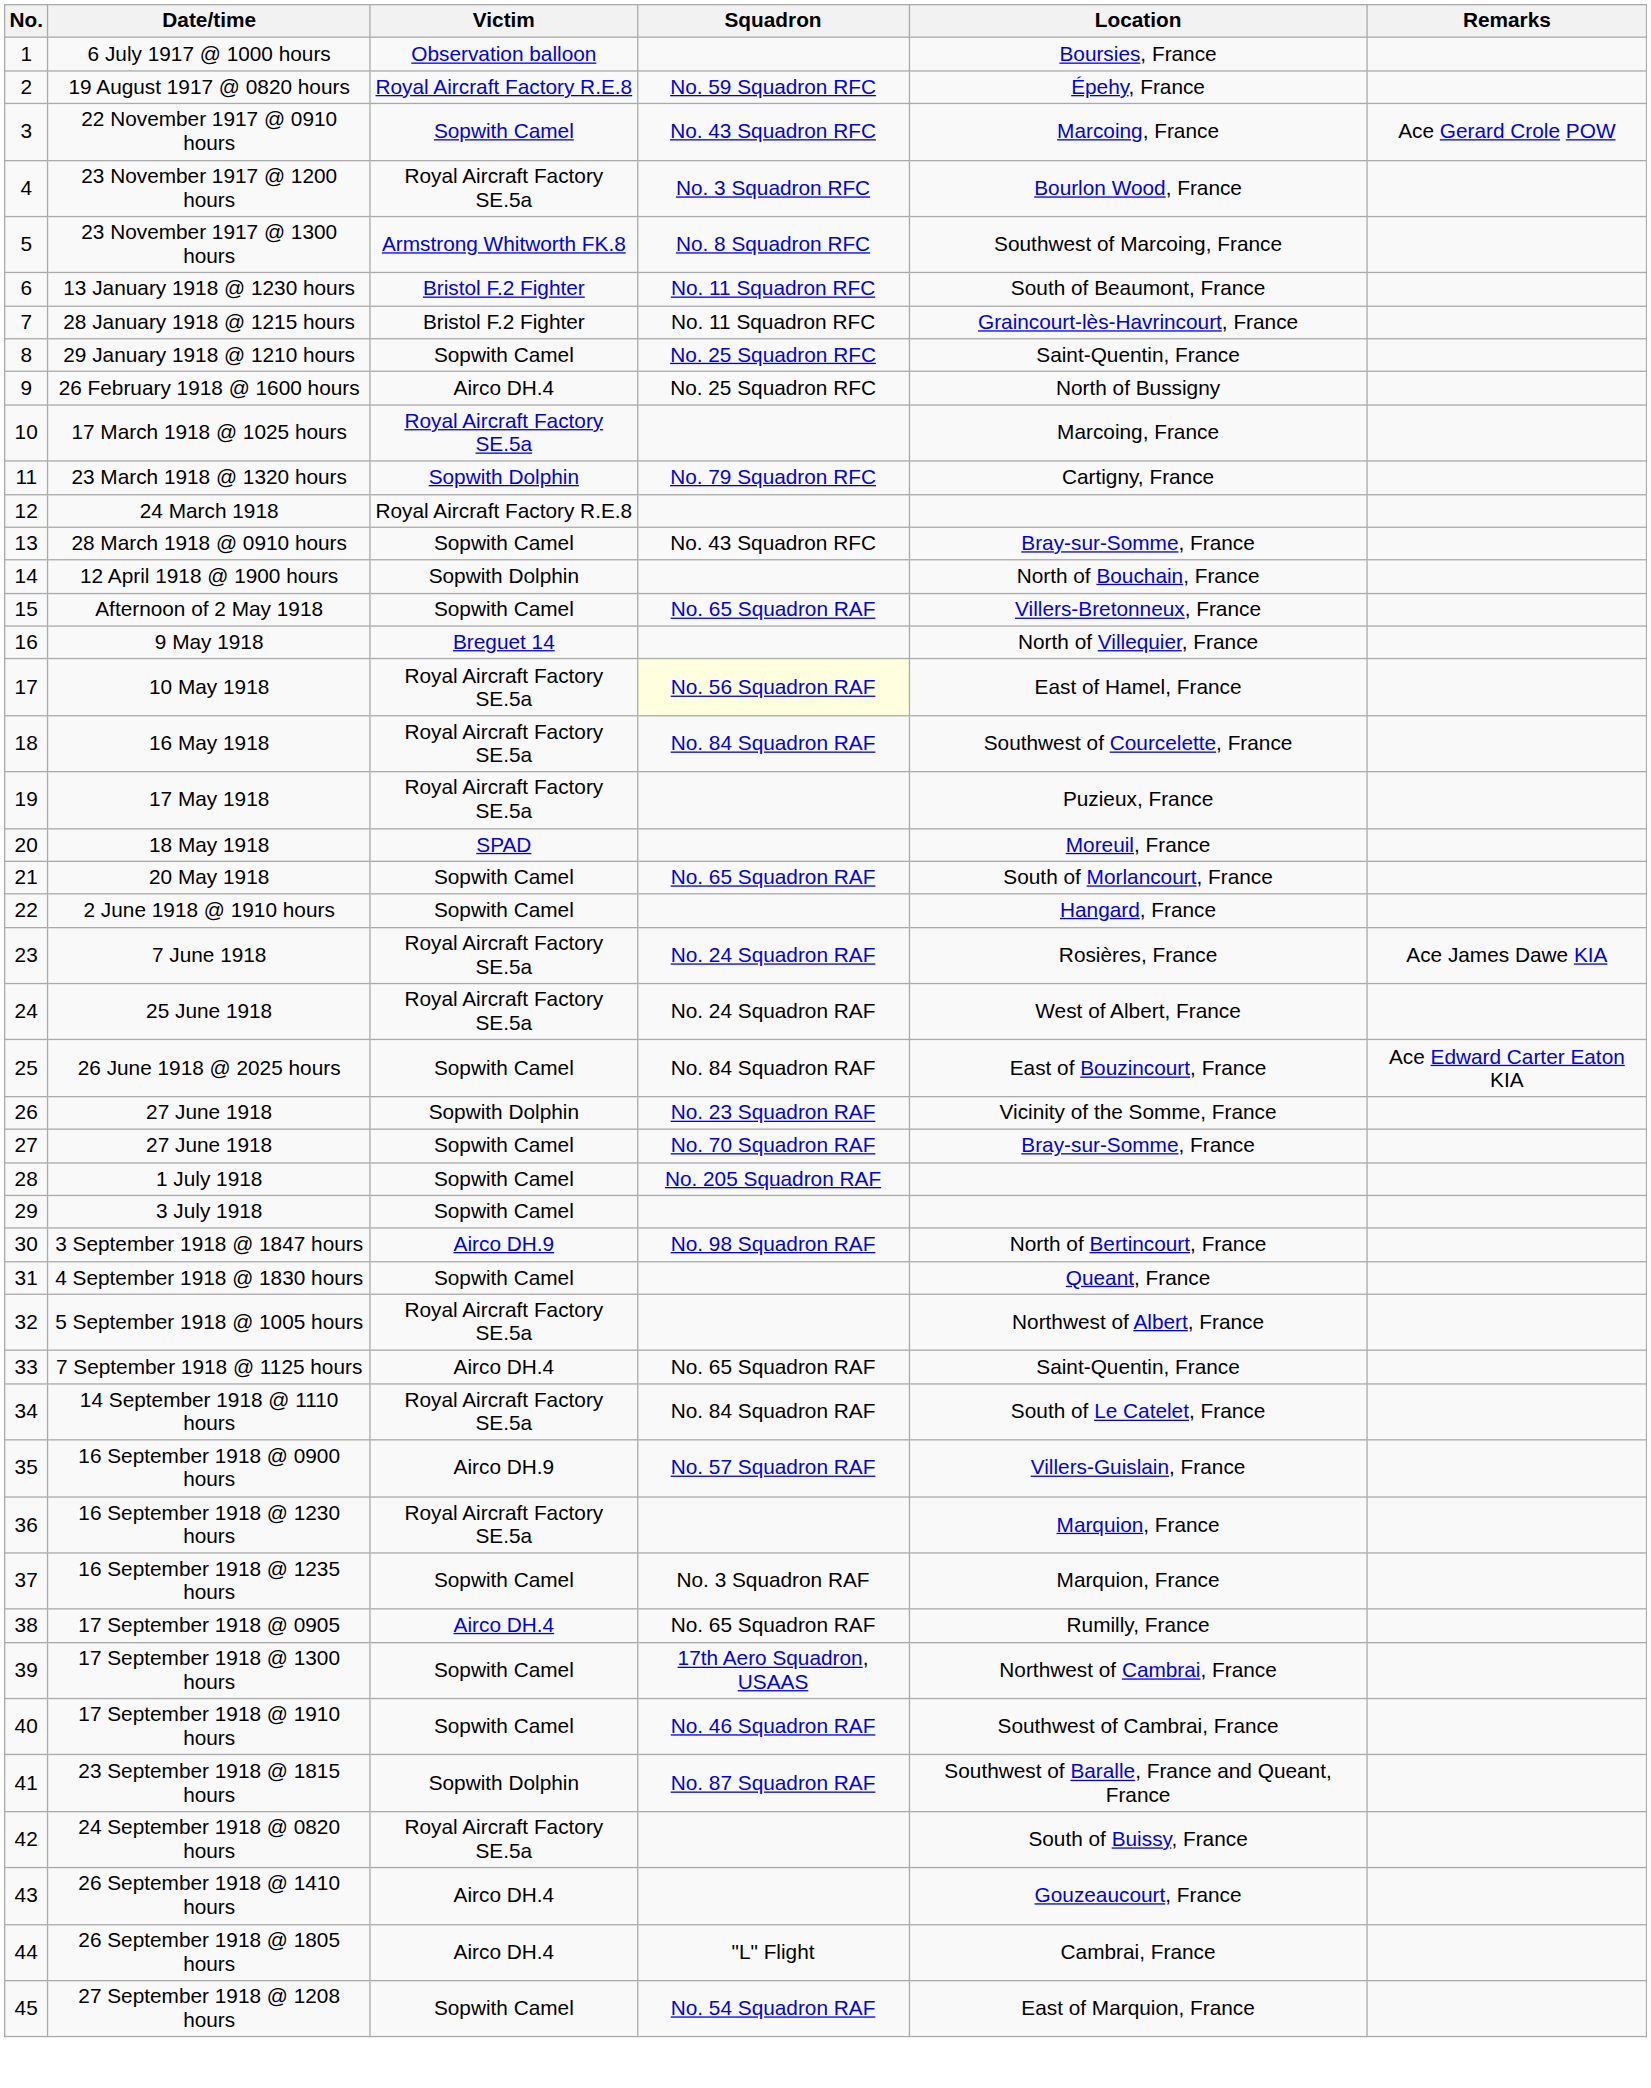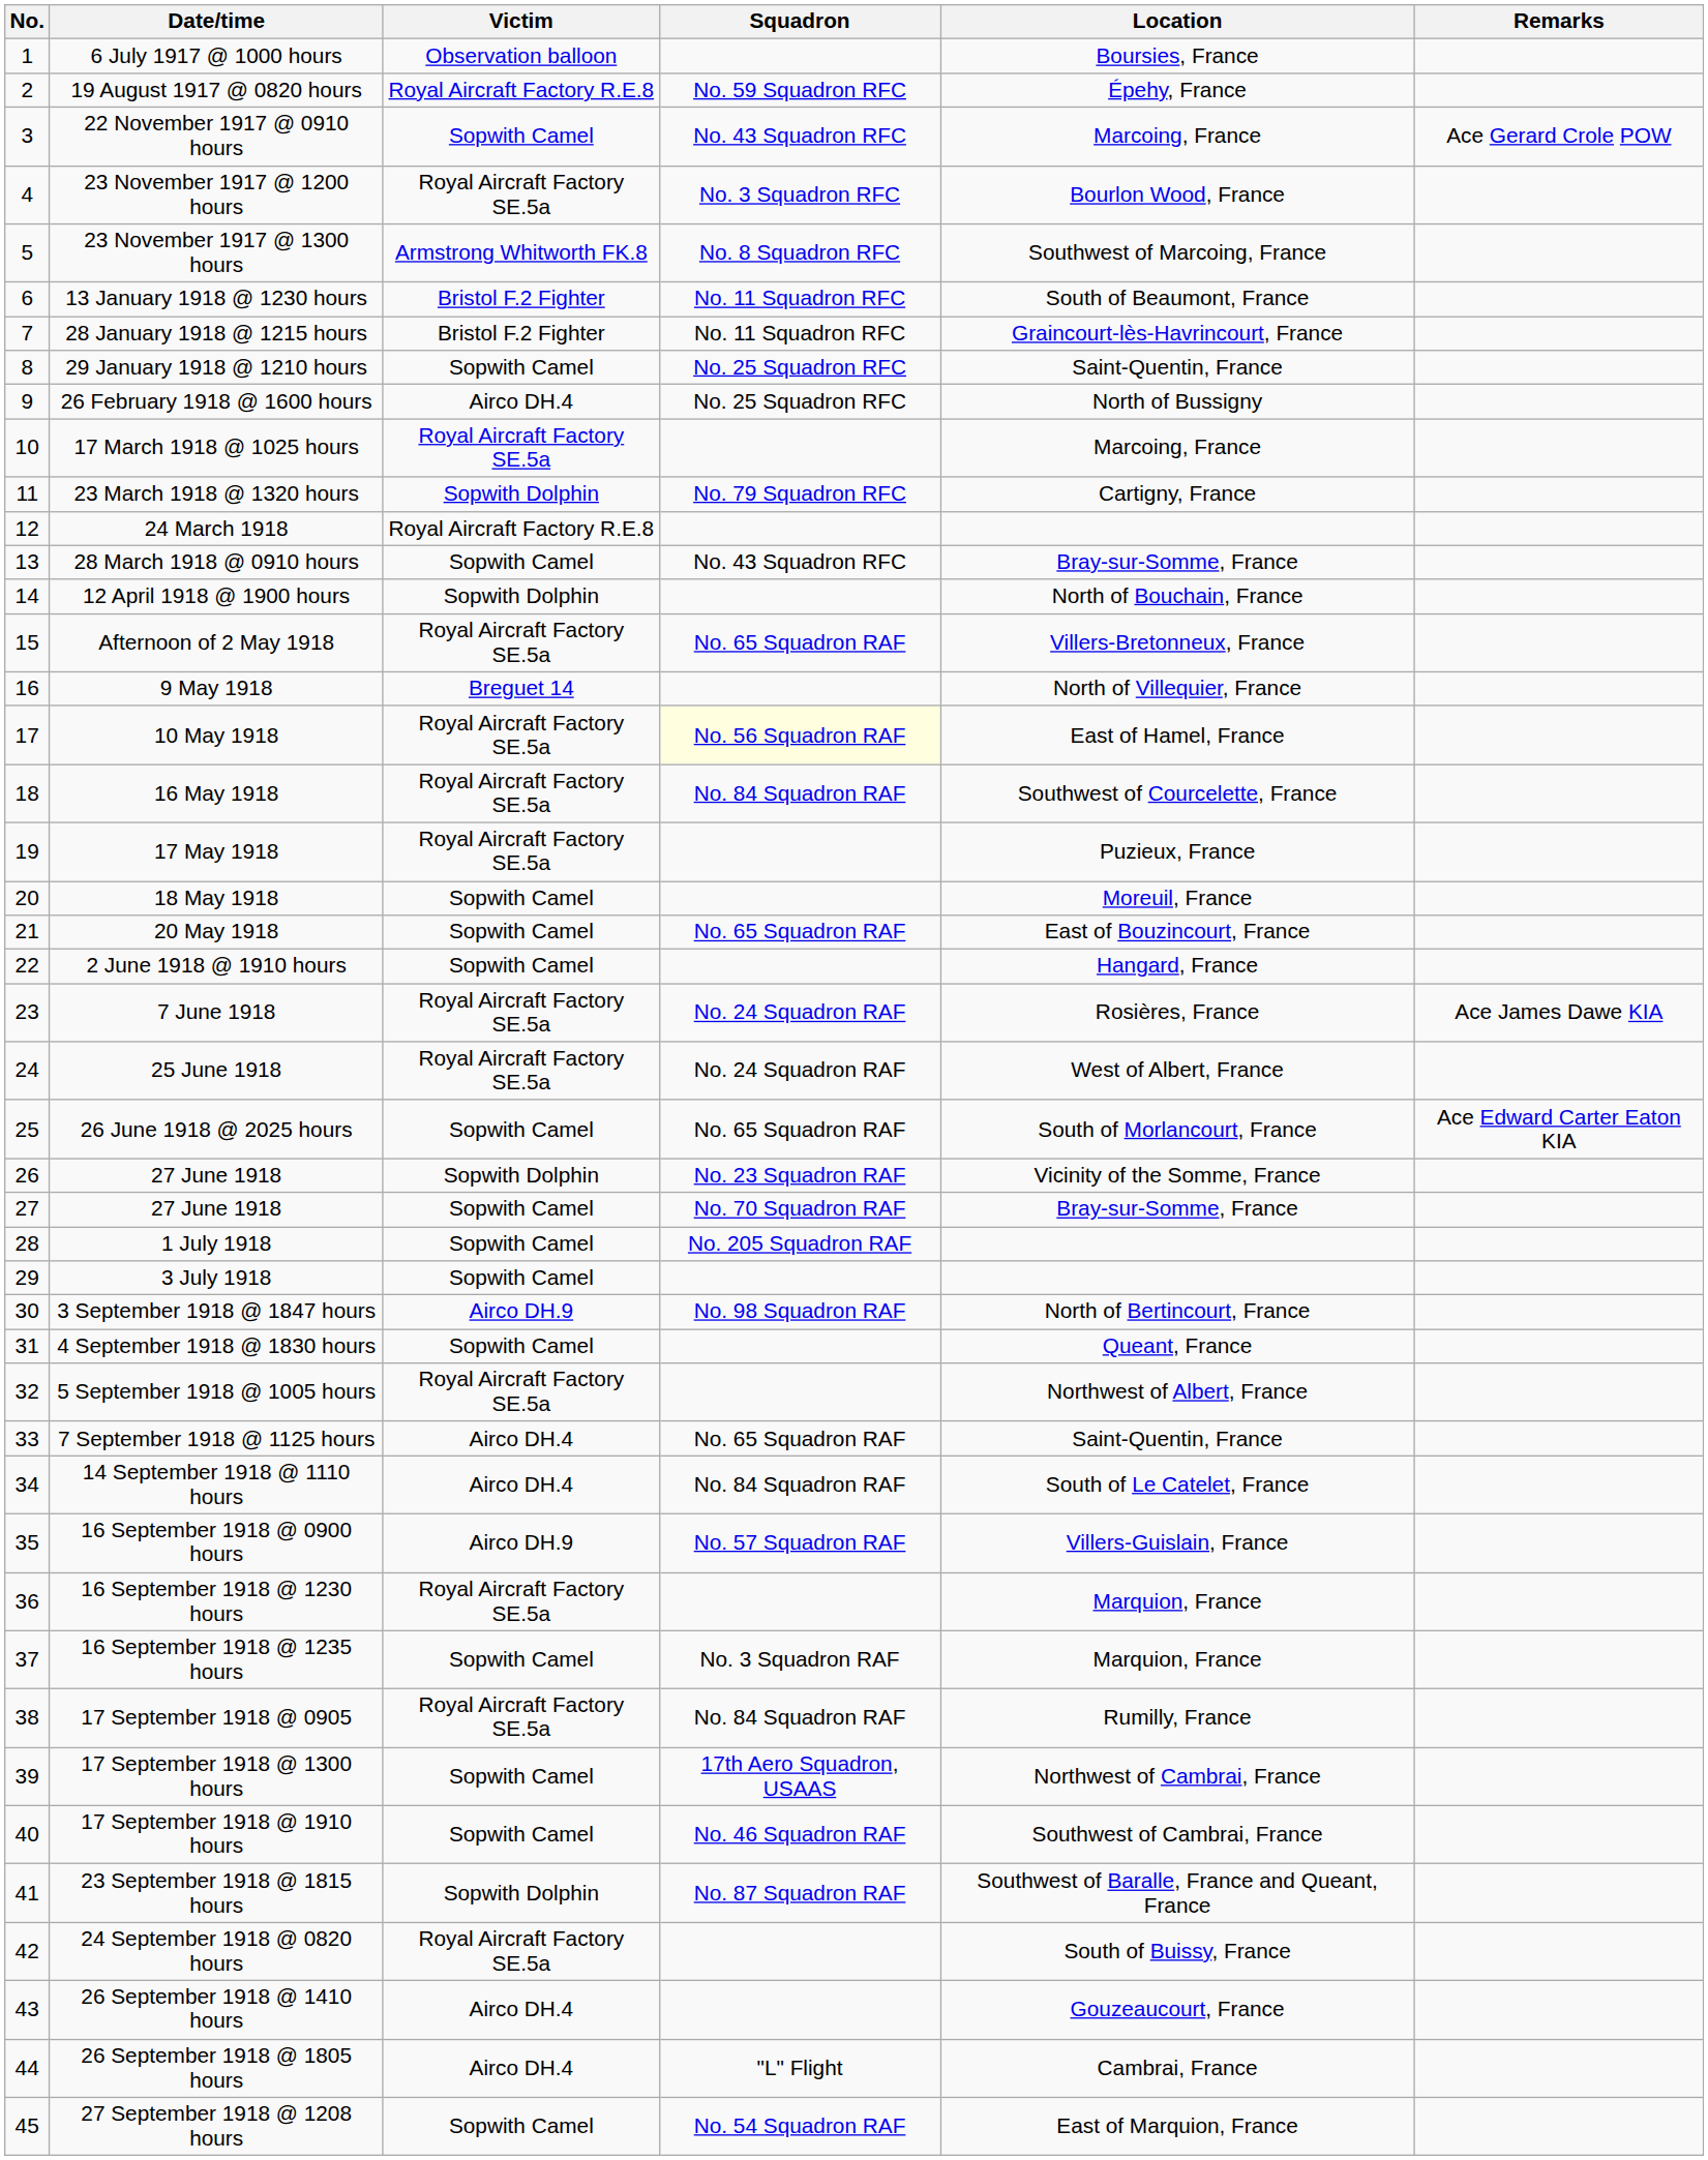 <table class="wikitable" border="1" style="margin: 1em auto 1em auto">
 <tr>
 <th>No.</th>
 <th>Date/time</th>
 <th>Victim</th>
 <th>Squadron</th>
 <th>Location</th>
 <th>Remarks</th>
 </tr>
 <tr>
 <td align="center">1</td>
 <td align="center">6 July 1917 @ 1000 hours</td>
 <td align="center"><a href='#'>Observation balloon</a></td>
 <td align="center"></td>
 <td align="center"><a href='#'>Boursies</a>, France</td>
 <td align="center"></td>
 </tr>
 <tr>
 <td align="center">2</td>
 <td align="center">19 August 1917 @ 0820 hours</td>
 <td align="center"><a href='#'>Royal Aircraft Factory R.E.8</a></td>
 <td align="center"><a href='#'>No. 59 Squadron RFC</a></td>
 <td align="center"><a href='#'>Épehy</a>, France</td>
 <td align="center"></td>
 </tr>
 <tr>
 <td align="center">3</td>
 <td align="center">22 November 1917 @ 0910 hours</td>
 <td align="center"><a href='#'>Sopwith Camel</a></td>
 <td align="center"><a href='#'>No. 43 Squadron RFC</a></td>
 <td align="center"><a href='#'>Marcoing</a>, France</td>
 <td align="center">Ace <a href='#'>Gerard Crole</a> <a href='#'>POW</a></td>
 </tr>
 <tr>
 <td align="center">4</td>
 <td align="center">23 November 1917 @ 1200 hours</td>
 <td align="center">Royal Aircraft Factory SE.5a</td>
 <td align="center"><a href='#'>No. 3 Squadron RFC</a></td>
 <td align="center"><a href='#'>Bourlon Wood</a>, France</td>
 <td align="center"></td>
 </tr>
 <tr>
 <td align="center">5</td>
 <td align="center">23 November 1917 @ 1300 hours</td>
 <td align="center"><a href='#'>Armstrong Whitworth FK.8</a></td>
 <td align="center"><a href='#'>No. 8 Squadron RFC</a></td>
 <td align="center">Southwest of Marcoing, France</td>
 <td align="center"></td>
 </tr>
 <tr>
 <td align="center">6</td>
 <td align="center">13 January 1918 @ 1230 hours</td>
 <td align="center"><a href='#'>Bristol F.2 Fighter</a></td>
 <td align="center"><a href='#'>No. 11 Squadron RFC</a></td>
 <td align="center">South of Beaumont, France</td>
 <td align="center"></td>
 </tr>
 <tr>
 <td align="center">7</td>
 <td align="center">28 January 1918 @ 1215 hours</td>
 <td align="center">Bristol F.2 Fighter</td>
 <td align="center">No. 11 Squadron RFC</td>
 <td align="center"><a href='#'>Graincourt-lès-Havrincourt</a>, France</td>
 <td align="center"></td>
 </tr>
 <tr>
 <td align="center">8</td>
 <td align="center">29 January 1918 @ 1210 hours</td>
 <td align="center">Sopwith Camel</td>
 <td align="center"><a href='#'>No. 25 Squadron RFC</a></td>
 <td align="center">Saint-Quentin, France</td>
 <td align="center"></td>
 </tr>
 <tr>
 <td align="center">9</td>
 <td align="center">26 February 1918 @ 1600 hours</td>
 <td align="center">Airco DH.4</td>
 <td align="center">No. 25 Squadron RFC</td>
 <td align="center">North of Bussigny</td>
 <td align="center"></td>
 </tr>
 <tr>
 <td align="center">10</td>
 <td align="center">17 March 1918 @ 1025 hours</td>
 <td align="center"><a href='#'>Royal Aircraft Factory SE.5a</a></td>
 <td align="center"></td>
 <td align="center">Marcoing, France</td>
 <td align="center"></td>
 </tr>
 <tr>
 <td align="center">11</td>
 <td align="center">23 March 1918 @ 1320 hours</td>
 <td align="center"><a href='#'>Sopwith Dolphin</a></td>
 <td align="center"><a href='#'>No. 79 Squadron RFC</a></td>
 <td align="center">Cartigny, France</td>
 <td align="center"></td>
 </tr>
 <tr>
 <td align="center">12</td>
 <td align="center">24 March 1918</td>
 <td align="center">Royal Aircraft Factory R.E.8</td>
 <td align="center"></td>
 <td align="center"></td>
 <td align="center"></td>
 </tr>
 <tr>
 <td align="center">13</td>
 <td align="center">28 March 1918 @ 0910 hours</td>
 <td align="center">Sopwith Camel</td>
 <td align="center">No. 43 Squadron RFC</td>
 <td align="center"><a href='#'>Bray-sur-Somme</a>, France</td>
 <td align="center"></td>
 </tr>
 <tr>
 <td align="center">14</td>
 <td align="center">12 April 1918 @ 1900 hours</td>
 <td align="center">Sopwith Dolphin</td>
 <td align="center"></td>
 <td align="center">North of <a href='#'>Bouchain</a>, France</td>
 <td align="center"></td>
 </tr>
 <tr>
 <td align="center">15</td>
 <td align="center">Afternoon of 2 May 1918</td>
-<td align="center">Sopwith Camel</td>
+<td align="center">Royal Aircraft Factory SE.5a</td>
 <td align="center"><a href='#'>No. 65 Squadron RAF</a></td>
 <td align="center"><a href='#'>Villers-Bretonneux</a>, France</td>
 <td align="center"></td>
 </tr>
 <tr>
 <td align="center">16</td>
 <td align="center">9 May 1918</td>
 <td align="center"><a href='#'>Breguet 14</a></td>
 <td align="center"></td>
 <td align="center">North of <a href='#'>Villequier</a>, France</td>
 <td align="center"></td>
 </tr>
 <tr>
 <td align="center">17</td>
 <td align="center">10 May 1918</td>
 <td align="center">Royal Aircraft Factory SE.5a</td>
 <td align="center" style="background: lightyellow;"><a href='#'>No. 56 Squadron RAF</a></td>
 <td align="center">East of Hamel, France</td>
 <td align="center"></td>
 </tr>
 <tr>
 <td align="center">18</td>
 <td align="center">16 May 1918</td>
 <td align="center">Royal Aircraft Factory SE.5a</td>
 <td align="center"><a href='#'>No. 84 Squadron RAF</a></td>
 <td align="center">Southwest of <a href='#'>Courcelette</a>, France</td>
 <td align="center"></td>
 </tr>
 <tr>
 <td align="center">19</td>
 <td align="center">17 May 1918</td>
 <td align="center">Royal Aircraft Factory SE.5a</td>
 <td align="center"></td>
 <td align="center">Puzieux, France</td>
 <td align="center"></td>
 </tr>
 <tr>
 <td align="center">20</td>
 <td align="center">18 May 1918</td>
-<td align="center"><a href='#'>SPAD</a></td>
+<td align="center">Sopwith Camel</td>
 <td align="center"></td>
 <td align="center"><a href='#'>Moreuil</a>, France</td>
 <td align="center"></td>
 </tr>
 <tr>
 <td align="center">21</td>
 <td align="center">20 May 1918</td>
 <td align="center">Sopwith Camel</td>
 <td align="center"><a href='#'>No. 65 Squadron RAF</a></td>
-<td align="center">South of <a href='#'>Morlancourt</a>, France</td>
+<td align="center">East of <a href='#'>Bouzincourt</a>, France</td>
 <td align="center"></td>
 </tr>
 <tr>
 <td align="center">22</td>
 <td align="center">2 June 1918 @ 1910 hours</td>
 <td align="center">Sopwith Camel</td>
 <td align="center"></td>
 <td align="center"><a href='#'>Hangard</a>, France</td>
 <td align="center"></td>
 </tr>
 <tr>
 <td align="center">23</td>
 <td align="center">7 June 1918</td>
 <td align="center">Royal Aircraft Factory SE.5a</td>
 <td align="center"><a href='#'>No. 24 Squadron RAF</a></td>
 <td align="center">Rosières, France</td>
 <td align="center">Ace James Dawe <a href='#'>KIA</a></td>
 </tr>
 <tr>
 <td align="center">24</td>
 <td align="center">25 June 1918</td>
 <td align="center">Royal Aircraft Factory SE.5a</td>
 <td align="center">No. 24 Squadron RAF</td>
 <td align="center">West of Albert, France</td>
 <td align="center"></td>
 </tr>
 <tr>
 <td align="center">25</td>
 <td align="center">26 June 1918 @ 2025 hours</td>
 <td align="center">Sopwith Camel</td>
-<td align="center">No. 84 Squadron RAF</td>
-<td align="center">East of <a href='#'>Bouzincourt</a>, France</td>
+<td align="center">No. 65 Squadron RAF</td>
+<td align="center">South of <a href='#'>Morlancourt</a>, France</td>
 <td align="center">Ace <a href='#'>Edward Carter Eaton</a> KIA</td>
 </tr>
 <tr>
 <td align="center">26</td>
 <td align="center">27 June 1918</td>
 <td align="center">Sopwith Dolphin</td>
 <td align="center"><a href='#'>No. 23 Squadron RAF</a></td>
 <td align="center">Vicinity of the Somme, France</td>
 <td align="center"></td>
 </tr>
 <tr>
 <td align="center">27</td>
 <td align="center">27 June 1918</td>
 <td align="center">Sopwith Camel</td>
 <td align="center"><a href='#'>No. 70 Squadron RAF</a></td>
 <td align="center"><a href='#'>Bray-sur-Somme</a>, France</td>
 <td align="center"></td>
 </tr>
 <tr>
 <td align="center">28</td>
 <td align="center">1 July 1918</td>
 <td align="center">Sopwith Camel</td>
 <td align="center"><a href='#'>No. 205 Squadron RAF</a></td>
 <td align="center"></td>
 <td align="center"></td>
 </tr>
 <tr>
 <td align="center">29</td>
 <td align="center">3 July 1918</td>
 <td align="center">Sopwith Camel</td>
 <td align="center"></td>
 <td align="center"></td>
 <td align="center"></td>
 </tr>
 <tr>
 <td align="center">30</td>
 <td align="center">3 September 1918 @ 1847 hours</td>
 <td align="center"><a href='#'>Airco DH.9</a></td>
 <td align="center"><a href='#'>No. 98 Squadron RAF</a></td>
 <td align="center">North of <a href='#'>Bertincourt</a>, France</td>
 <td align="center"></td>
 </tr>
 <tr>
 <td align="center">31</td>
 <td align="center">4 September 1918 @ 1830 hours</td>
 <td align="center">Sopwith Camel</td>
 <td align="center"></td>
 <td align="center"><a href='#'>Queant</a>, France</td>
 <td align="center"></td>
 </tr>
 <tr>
 <td align="center">32</td>
 <td align="center">5 September 1918 @ 1005 hours</td>
 <td align="center">Royal Aircraft Factory SE.5a</td>
 <td align="center"></td>
 <td align="center">Northwest of <a href='#'>Albert</a>, France</td>
 <td align="center"></td>
 </tr>
 <tr>
 <td align="center">33</td>
 <td align="center">7 September 1918 @ 1125 hours</td>
 <td align="center">Airco DH.4</td>
 <td align="center">No. 65 Squadron RAF</td>
 <td align="center">Saint-Quentin, France</td>
 <td align="center"></td>
 </tr>
 <tr>
 <td align="center">34</td>
 <td align="center">14 September 1918 @ 1110 hours</td>
-<td align="center">Royal Aircraft Factory SE.5a</td>
+<td align="center">Airco DH.4</td>
 <td align="center">No. 84 Squadron RAF</td>
 <td align="center">South of <a href='#'>Le Catelet</a>, France</td>
 <td align="center"></td>
 </tr>
 <tr>
 <td align="center">35</td>
 <td align="center">16 September 1918 @ 0900 hours</td>
 <td align="center">Airco DH.9</td>
 <td align="center"><a href='#'>No. 57 Squadron RAF</a></td>
 <td align="center"><a href='#'>Villers-Guislain</a>, France</td>
 <td align="center"></td>
 </tr>
 <tr>
 <td align="center">36</td>
 <td align="center">16 September 1918 @ 1230 hours</td>
 <td align="center">Royal Aircraft Factory SE.5a</td>
 <td align="center"></td>
 <td align="center"><a href='#'>Marquion</a>, France</td>
 <td align="center"></td>
 </tr>
 <tr>
 <td align="center">37</td>
 <td align="center">16 September 1918 @ 1235 hours</td>
 <td align="center">Sopwith Camel</td>
 <td align="center">No. 3 Squadron RAF</td>
 <td align="center">Marquion, France</td>
 <td align="center"></td>
 </tr>
 <tr>
 <td align="center">38</td>
 <td align="center">17 September 1918 @ 0905</td>
-<td align="center"><a href='#'>Airco DH.4</a></td>
-<td align="center">No. 65 Squadron RAF</td>
+<td align="center">Royal Aircraft Factory SE.5a</td>
+<td align="center">No. 84 Squadron RAF</td>
 <td align="center">Rumilly, France</td>
 <td align="center"></td>
 </tr>
 <tr>
 <td align="center">39</td>
 <td align="center">17 September 1918 @ 1300 hours</td>
 <td align="center">Sopwith Camel</td>
 <td align="center"><a href='#'>17th Aero Squadron</a>, <a href='#'>USAAS</a></td>
 <td align="center">Northwest of <a href='#'>Cambrai</a>, France</td>
 <td align="center"></td>
 </tr>
 <tr>
 <td align="center">40</td>
 <td align="center">17 September 1918 @ 1910 hours</td>
 <td align="center">Sopwith Camel</td>
 <td align="center"><a href='#'>No. 46 Squadron RAF</a></td>
 <td align="center">Southwest of Cambrai, France</td>
 <td align="center"></td>
 </tr>
 <tr>
 <td align="center">41</td>
 <td align="center">23 September 1918 @ 1815 hours</td>
 <td align="center">Sopwith Dolphin</td>
 <td align="center"><a href='#'>No. 87 Squadron RAF</a></td>
 <td align="center">Southwest of <a href='#'>Baralle</a>, France and Queant, France</td>
 <td align="center"></td>
 </tr>
 <tr>
 <td align="center">42</td>
 <td align="center">24 September 1918 @ 0820 hours</td>
 <td align="center">Royal Aircraft Factory SE.5a</td>
 <td align="center"></td>
 <td align="center">South of <a href='#'>Buissy</a>, France</td>
 <td align="center"></td>
 </tr>
 <tr>
 <td align="center">43</td>
 <td align="center">26 September 1918 @ 1410 hours</td>
 <td align="center">Airco DH.4</td>
 <td align="center"></td>
 <td align="center"><a href='#'>Gouzeaucourt</a>, France</td>
 <td align="center"></td>
 </tr>
 <tr>
 <td align="center">44</td>
 <td align="center">26 September 1918 @ 1805 hours</td>
 <td align="center">Airco DH.4</td>
 <td align="center">"L" Flight</td>
 <td align="center">Cambrai, France</td>
 <td align="center"></td>
 </tr>
 <tr>
 <td align="center">45</td>
 <td align="center">27 September 1918 @ 1208 hours</td>
 <td align="center">Sopwith Camel</td>
 <td align="center"><a href='#'>No. 54 Squadron RAF</a></td>
 <td align="center">East of Marquion, France</td>
 <td align="center"></td>
 </tr>
 </table>
